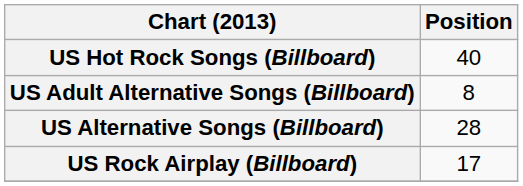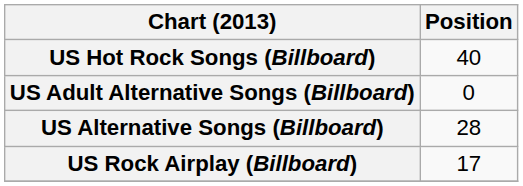 <table class="wikitable plainrowheaders sortable">
 <tr>
 <th>Chart (2013)</th>
 <th>Position</th>
 </tr>
 <tr>
 <th scope="row">US Hot Rock Songs (<em>Billboard</em>)</th>
 <td style="text-align:center;">40</td>
 </tr>
 <tr>
 <th scope="row">US Adult Alternative Songs (<em>Billboard</em>)</th>
-<td style="text-align:center;">8</td>
+<td style="text-align:center;">0</td>
 </tr>
 <tr>
 <th scope="row">US Alternative Songs (<em>Billboard</em>)</th>
 <td style="text-align:center;">28</td>
 </tr>
 <tr>
 <th scope="row">US Rock Airplay (<em>Billboard</em>)</th>
 <td style="text-align:center;">17</td>
 </tr>
 <tr>
 </tr>
 </table>
